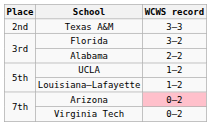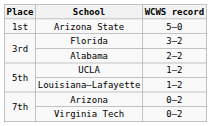 <table class="wikitable">
 <tr>
 <th>Place</th>
 <th>School</th>
 <th>WCWS record</th>
 </tr>
 <tr>
-<td align=center>2nd</td>
-<td align="center">Texas A&M</td>
-<td align="center">3–3</td>
+<td align=center>1st</td>
+<td align="center">Arizona State</td>
+<td align="center">5–0</td>
 </tr>
 <tr>
 <td rowspan="2" align=center>3rd</td>
 <td align="center">Florida</td>
 <td align="center">3–2</td>
 </tr>
 <tr>
 <td align="center">Alabama</td>
 <td align="center">2–2</td>
 </tr>
 <tr>
 <td rowspan="2" align=center>5th</td>
 <td align=center>UCLA</td>
 <td align="center">1–2</td>
 </tr>
 <tr>
 <td align="center">Louisiana–Lafayette</td>
 <td align="center">1–2</td>
 </tr>
 <tr>
 <td rowspan="2" align=center>7th</td>
 <td align="center">Arizona</td>
-<td align="center" style="background: pink;">0–2</td>
+<td align="center">0–2</td>
 </tr>
 <tr>
 <td align="center">Virginia Tech</td>
 <td align="center">0–2</td>
 </tr>
 </table>
